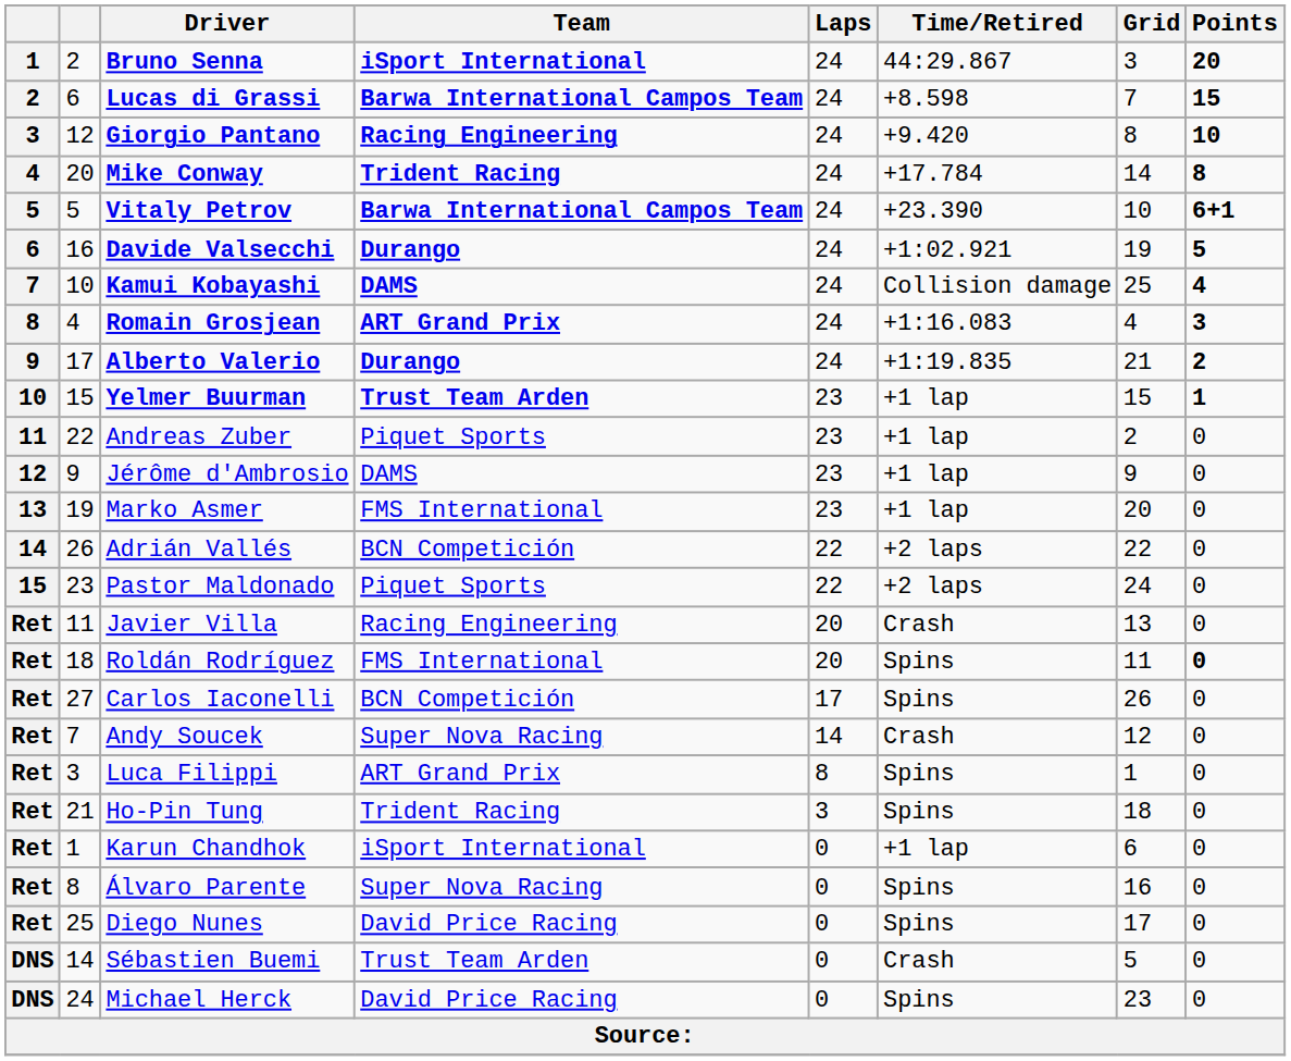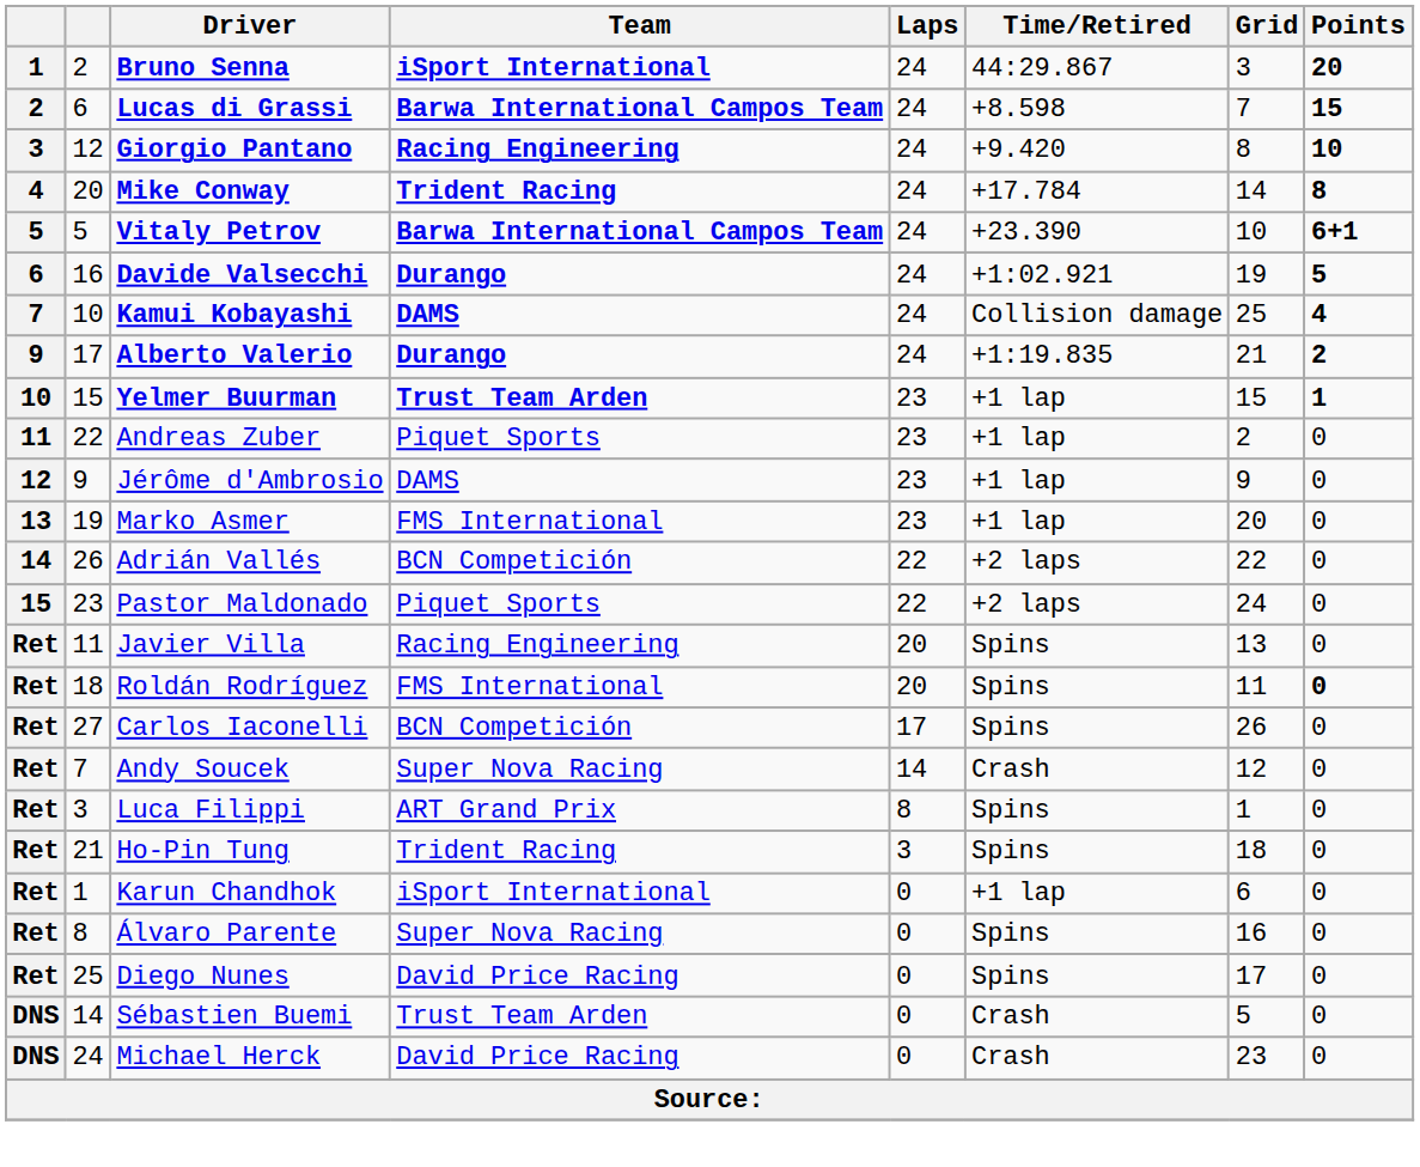 <table class="wikitable" style="font-size:85%">
 <tr>
 <th></th>
 <th></th>
 <th>Driver</th>
 <th>Team</th>
 <th>Laps</th>
 <th>Time/Retired</th>
 <th>Grid</th>
 <th>Points</th>
 </tr>
 <tr>
 <th>1</th>
 <td>2</td>
 <td> <strong><a href='#'>Bruno Senna</a></strong></td>
 <td><strong><a href='#'>iSport International</a></strong></td>
 <td>24</td>
 <td>44:29.867</td>
 <td>3</td>
 <td><strong>20</strong></td>
 </tr>
 <tr>
 <th>2</th>
 <td>6</td>
 <td> <strong><a href='#'>Lucas di Grassi</a></strong></td>
 <td><strong><a href='#'>Barwa International Campos Team</a></strong></td>
 <td>24</td>
 <td>+8.598</td>
 <td>7</td>
 <td><strong>15</strong></td>
 </tr>
 <tr>
 <th>3</th>
 <td>12</td>
 <td> <strong><a href='#'>Giorgio Pantano</a></strong></td>
 <td><strong><a href='#'>Racing Engineering</a></strong></td>
 <td>24</td>
 <td>+9.420</td>
 <td>8</td>
 <td><strong>10</strong></td>
 </tr>
 <tr>
 <th>4</th>
 <td>20</td>
 <td> <strong><a href='#'>Mike Conway</a></strong></td>
 <td><strong><a href='#'>Trident Racing</a></strong></td>
 <td>24</td>
 <td>+17.784</td>
 <td>14</td>
 <td><strong>8</strong></td>
 </tr>
 <tr>
 <th>5</th>
 <td>5</td>
 <td> <strong><a href='#'>Vitaly Petrov</a></strong></td>
 <td><strong><a href='#'>Barwa International Campos Team</a></strong></td>
 <td>24</td>
 <td>+23.390</td>
 <td>10</td>
 <td><strong>6+1</strong></td>
 </tr>
 <tr>
 <th>6</th>
 <td>16</td>
 <td> <strong><a href='#'>Davide Valsecchi</a></strong></td>
 <td><strong><a href='#'>Durango</a></strong></td>
 <td>24</td>
 <td>+1:02.921</td>
 <td>19</td>
 <td><strong>5</strong></td>
 </tr>
 <tr>
 <th>7</th>
 <td>10</td>
 <td> <strong><a href='#'>Kamui Kobayashi</a></strong></td>
 <td><strong><a href='#'>DAMS</a></strong></td>
 <td>24</td>
 <td>Collision damage</td>
 <td>25</td>
 <td><strong>4</strong></td>
 </tr>
 <tr>
-<th>8</th>
-<td>4</td>
-<td> <strong><a href='#'>Romain Grosjean</a></strong></td>
-<td><strong><a href='#'>ART Grand Prix</a></strong></td>
-<td>24</td>
-<td>+1:16.083</td>
-<td>4</td>
-<td><strong>3</strong></td>
-</tr>
-<tr>
 <th>9</th>
 <td>17</td>
 <td> <strong><a href='#'>Alberto Valerio</a></strong></td>
 <td><strong><a href='#'>Durango</a></strong></td>
 <td>24</td>
 <td>+1:19.835</td>
 <td>21</td>
 <td><strong>2</strong></td>
 </tr>
 <tr>
 <th>10</th>
 <td>15</td>
 <td> <strong><a href='#'>Yelmer Buurman</a></strong></td>
 <td><strong><a href='#'>Trust Team Arden</a></strong></td>
 <td>23</td>
 <td>+1 lap</td>
 <td>15</td>
 <td><strong>1</strong></td>
 </tr>
 <tr>
 <th>11</th>
 <td>22</td>
 <td> <a href='#'>Andreas Zuber</a></td>
 <td><a href='#'>Piquet Sports</a></td>
 <td>23</td>
 <td>+1 lap</td>
 <td>2</td>
 <td>0</td>
 </tr>
 <tr>
 <th>12</th>
 <td>9</td>
 <td> <a href='#'>Jérôme d'Ambrosio</a></td>
 <td><a href='#'>DAMS</a></td>
 <td>23</td>
 <td>+1 lap</td>
 <td>9</td>
 <td>0</td>
 </tr>
 <tr>
 <th>13</th>
 <td>19</td>
 <td> <a href='#'>Marko Asmer</a></td>
 <td><a href='#'>FMS International</a></td>
 <td>23</td>
 <td>+1 lap</td>
 <td>20</td>
 <td>0</td>
 </tr>
 <tr>
 <th>14</th>
 <td>26</td>
 <td> <a href='#'>Adrián Vallés</a></td>
 <td><a href='#'>BCN Competición</a></td>
 <td>22</td>
 <td>+2 laps</td>
 <td>22</td>
 <td>0</td>
 </tr>
 <tr>
 <th>15</th>
 <td>23</td>
 <td> <a href='#'>Pastor Maldonado</a></td>
 <td><a href='#'>Piquet Sports</a></td>
 <td>22</td>
 <td>+2 laps</td>
 <td>24</td>
 <td>0</td>
 </tr>
 <tr>
 <th>Ret</th>
 <td>11</td>
 <td> <a href='#'>Javier Villa</a></td>
 <td><a href='#'>Racing Engineering</a></td>
 <td>20</td>
-<td>Crash</td>
+<td>Spins</td>
 <td>13</td>
 <td>0</td>
 </tr>
 <tr>
 <th>Ret</th>
 <td>18</td>
 <td> <a href='#'>Roldán Rodríguez</a></td>
 <td><a href='#'>FMS International</a></td>
 <td>20</td>
 <td>Spins</td>
 <td>11</td>
 <td><strong>0</strong></td>
 </tr>
 <tr>
 <th>Ret</th>
 <td>27</td>
 <td> <a href='#'>Carlos Iaconelli</a></td>
 <td><a href='#'>BCN Competición</a></td>
 <td>17</td>
 <td>Spins</td>
 <td>26</td>
 <td>0</td>
 </tr>
 <tr>
 <th>Ret</th>
 <td>7</td>
 <td> <a href='#'>Andy Soucek</a></td>
 <td><a href='#'>Super Nova Racing</a></td>
 <td>14</td>
 <td>Crash</td>
 <td>12</td>
 <td>0</td>
 </tr>
 <tr>
 <th>Ret</th>
 <td>3</td>
 <td> <a href='#'>Luca Filippi</a></td>
 <td><a href='#'>ART Grand Prix</a></td>
 <td>8</td>
 <td>Spins</td>
 <td>1</td>
 <td>0</td>
 </tr>
 <tr>
 <th>Ret</th>
 <td>21</td>
 <td> <a href='#'>Ho-Pin Tung</a></td>
 <td><a href='#'>Trident Racing</a></td>
 <td>3</td>
 <td>Spins</td>
 <td>18</td>
 <td>0</td>
 </tr>
 <tr>
 <th>Ret</th>
 <td>1</td>
 <td> <a href='#'>Karun Chandhok</a></td>
 <td><a href='#'>iSport International</a></td>
 <td>0</td>
 <td>+1 lap</td>
 <td>6</td>
 <td>0</td>
 </tr>
 <tr>
 <th>Ret</th>
 <td>8</td>
 <td> <a href='#'>Álvaro Parente</a></td>
 <td><a href='#'>Super Nova Racing</a></td>
 <td>0</td>
 <td>Spins</td>
 <td>16</td>
 <td>0</td>
 </tr>
 <tr>
 <th>Ret</th>
 <td>25</td>
 <td> <a href='#'>Diego Nunes</a></td>
 <td><a href='#'>David Price Racing</a></td>
 <td>0</td>
 <td>Spins</td>
 <td>17</td>
 <td>0</td>
 </tr>
 <tr>
 <th>DNS</th>
 <td>14</td>
 <td> <a href='#'>Sébastien Buemi</a></td>
 <td><a href='#'>Trust Team Arden</a></td>
 <td>0</td>
 <td>Crash</td>
 <td>5</td>
 <td>0</td>
 </tr>
 <tr>
 <th>DNS</th>
 <td>24</td>
 <td> <a href='#'>Michael Herck</a></td>
 <td><a href='#'>David Price Racing</a></td>
 <td>0</td>
-<td>Spins</td>
+<td>Crash</td>
 <td>23</td>
 <td>0</td>
 </tr>
 <tr>
 <th colspan="8">Source:</th>
 </tr>
 <tr>
 </tr>
 </table>
